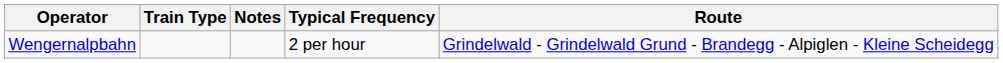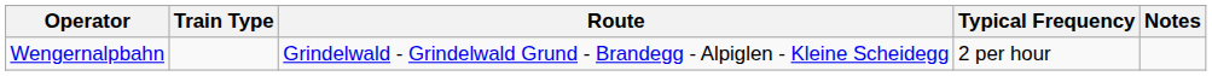 <table class="wikitable vatop">
 <tr>
 <th>Operator</th>
 <th>Train Type</th>
+<th>Route</th>
+<th>Typical Frequency</th>
 <th>Notes</th>
-<th>Typical Frequency</th>
-<th>Route</th>
 </tr>
 <tr>
 <td><a href='#'>Wengernalpbahn</a></td>
 <td></td>
+<td><a href='#'>Grindelwald</a> - <a href='#'>Grindelwald Grund</a> - <a href='#'>Brandegg</a> - Alpiglen - <a href='#'>Kleine Scheidegg</a></td>
+<td>2 per hour</td>
 <td></td>
-<td>2 per hour</td>
-<td><a href='#'>Grindelwald</a> - <a href='#'>Grindelwald Grund</a> - <a href='#'>Brandegg</a> - Alpiglen - <a href='#'>Kleine Scheidegg</a></td>
 </tr>
 </table>
